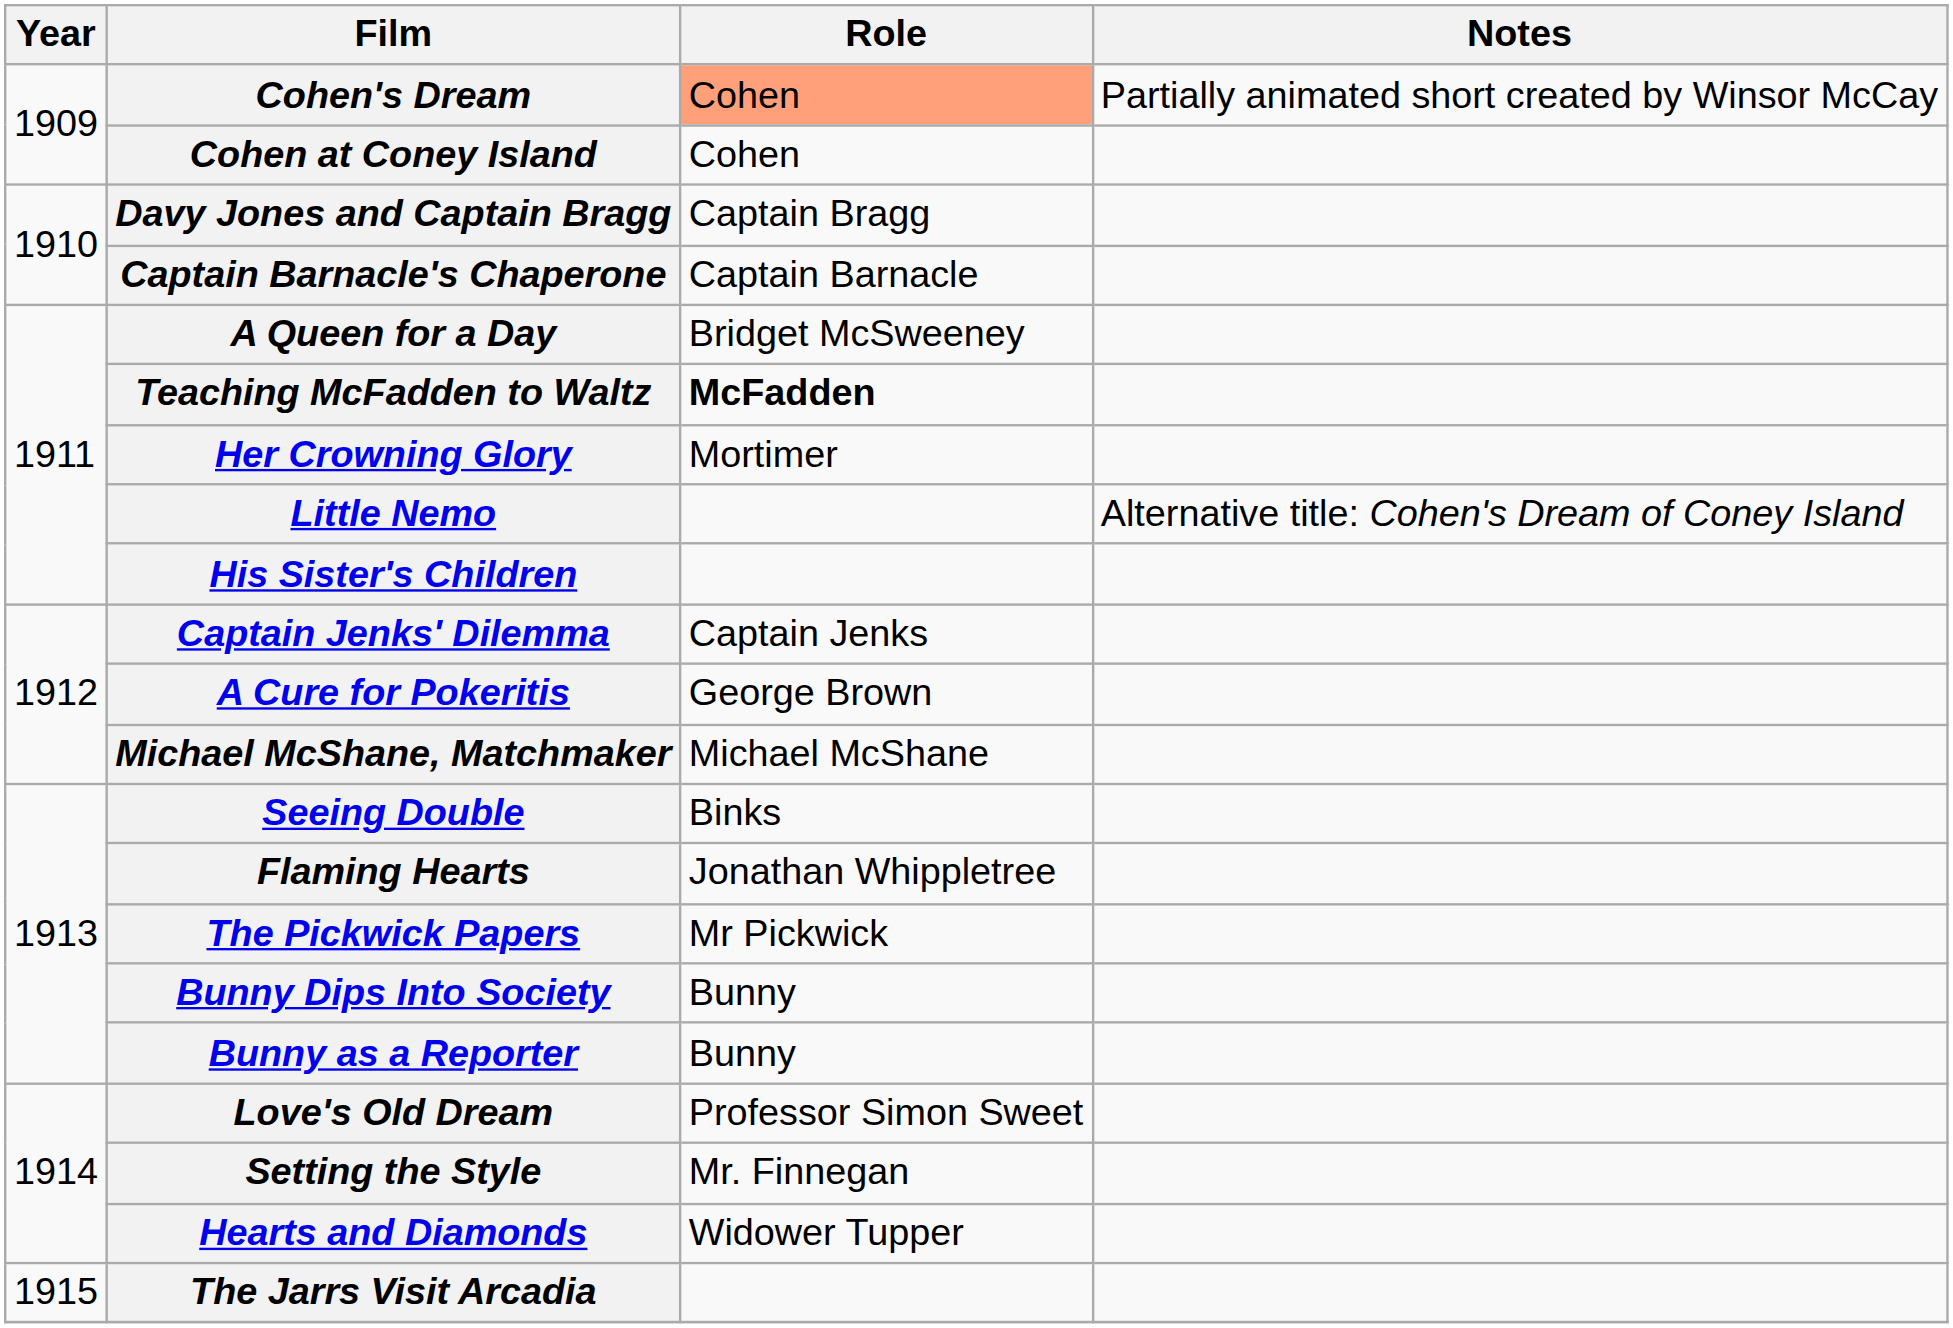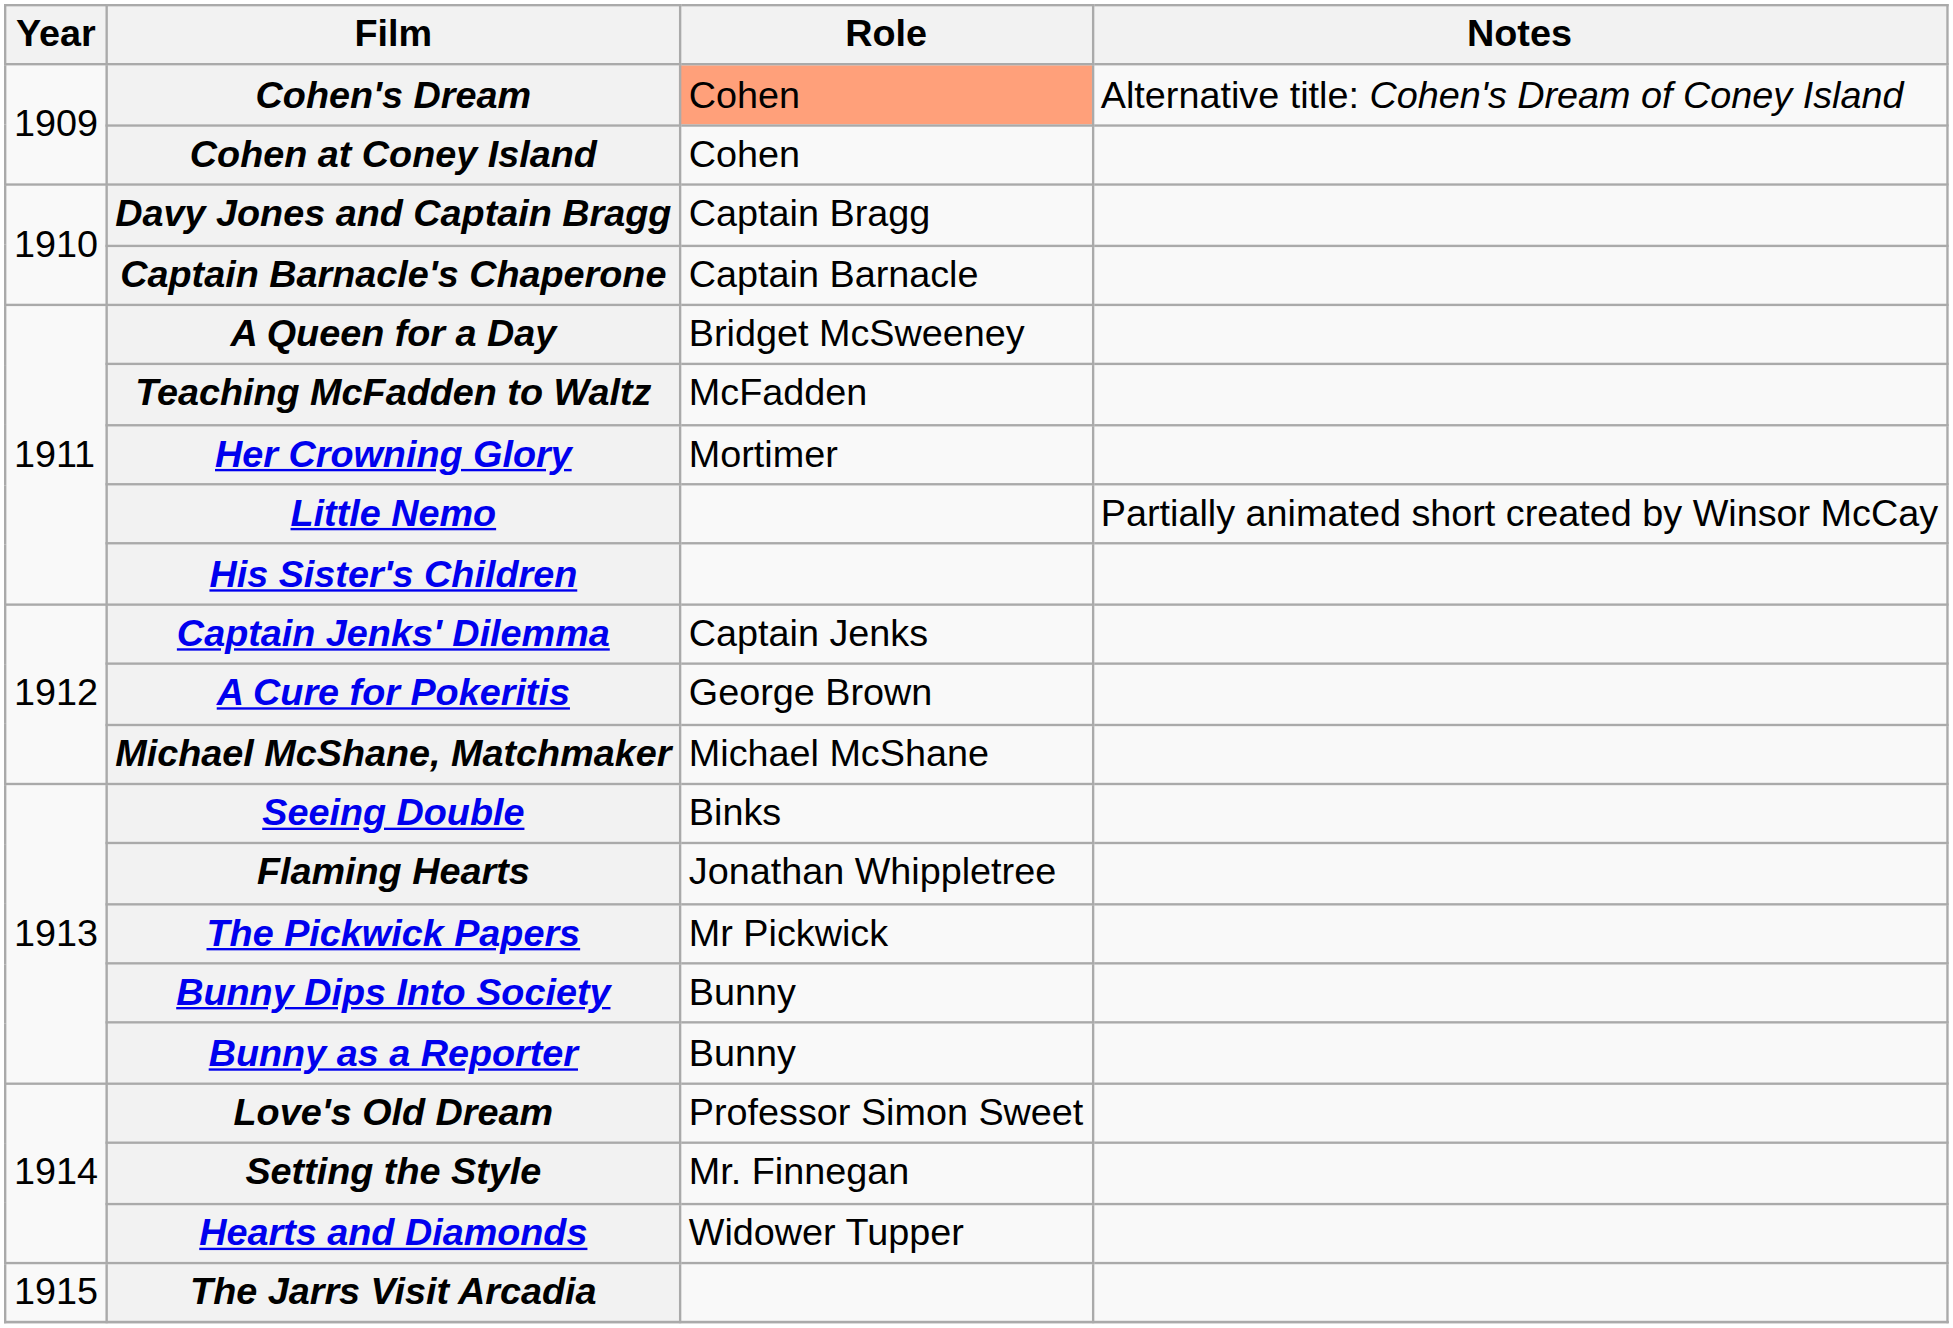 <table class="wikitable plainrowheaders">
 <tr>
 <th scope="col">Year</th>
 <th scope="col">Film</th>
 <th scope="col">Role</th>
 <th scope="col">Notes</th>
 </tr>
 <tr>
 <td rowspan=2>1909</td>
 <th scope="row"><em>Cohen's Dream</em></th>
 <td style="background: lightsalmon;">Cohen</td>
-<td>Partially animated short created by Winsor McCay</td>
+<td>Alternative title: <em>Cohen's Dream of Coney Island</em></td>
 </tr>
 <tr>
 <th scope="row"><em>Cohen at Coney Island</em></th>
 <td>Cohen</td>
 <td></td>
 </tr>
 <tr>
 <td rowspan=2>1910</td>
 <th scope="row"><em>Davy Jones and Captain Bragg</em></th>
 <td>Captain Bragg</td>
 <td></td>
 </tr>
 <tr>
 <th scope="row"><em>Captain Barnacle's Chaperone</em></th>
 <td>Captain Barnacle</td>
 <td></td>
 </tr>
 <tr>
 <td rowspan=5>1911</td>
 <th scope="row"><em>A Queen for a Day</em></th>
 <td>Bridget McSweeney</td>
 <td></td>
 </tr>
 <tr 1911 Vanity Fair>
 <th scope="row"><em>Teaching McFadden to Waltz</em></th>
-<td><strong>McFadden</strong></td>
+<td>McFadden</td>
 <td></td>
 </tr>
 <tr>
 <th scope="row"><em><a href='#'>Her Crowning Glory</a></em></th>
 <td>Mortimer</td>
 <td></td>
 </tr>
 <tr>
 <th scope="row"><em><a href='#'>Little Nemo</a></em></th>
 <td></td>
-<td>Alternative title: <em>Cohen's Dream of Coney Island</em></td>
+<td>Partially animated short created by Winsor McCay</td>
 </tr>
 <tr>
 <th scope="row"><em><a href='#'>His Sister's Children</a></em></th>
 <td></td>
 <td></td>
 </tr>
 <tr>
 <td rowspan=3>1912</td>
 <th scope="row"><em><a href='#'>Captain Jenks' Dilemma</a></em></th>
 <td>Captain Jenks</td>
 <td></td>
 </tr>
 <tr>
 <th scope="row"><em><a href='#'>A Cure for Pokeritis</a></em></th>
 <td>George Brown</td>
 <td></td>
 </tr>
 <tr>
 <th scope="row"><em>Michael McShane, Matchmaker</em></th>
 <td>Michael McShane</td>
 <td></td>
 </tr>
 <tr>
 <td rowspan=5>1913</td>
 <th scope="row"><em><a href='#'>Seeing Double</a></em></th>
 <td>Binks</td>
 <td></td>
 </tr>
 <tr>
 <th scope="row"><em>Flaming Hearts</em></th>
 <td>Jonathan Whippletree</td>
 <td></td>
 </tr>
 <tr>
 <th scope="row"><em><a href='#'>The Pickwick Papers</a></em></th>
 <td>Mr Pickwick</td>
 <td></td>
 </tr>
 <tr>
 <th scope="row"><em><a href='#'>Bunny Dips Into Society</a></em></th>
 <td>Bunny</td>
 <td></td>
 </tr>
 <tr>
 <th scope="row"><em><a href='#'>Bunny as a Reporter</a></em></th>
 <td>Bunny</td>
 <td></td>
 </tr>
 <tr>
 <td rowspan=3>1914</td>
 <th scope="row"><em>Love's Old Dream</em></th>
 <td>Professor Simon Sweet</td>
 <td></td>
 </tr>
 <tr>
 <th scope="row"><em>Setting the Style</em></th>
 <td>Mr. Finnegan</td>
 <td></td>
 </tr>
 <tr>
 <th scope="row"><em><a href='#'>Hearts and Diamonds</a></em></th>
 <td>Widower Tupper</td>
 <td></td>
 </tr>
 <tr>
 <td>1915</td>
 <th scope="row"><em>The Jarrs Visit Arcadia</em></th>
 <td></td>
 <td></td>
 </tr>
 <tr>
 </tr>
 </table>
